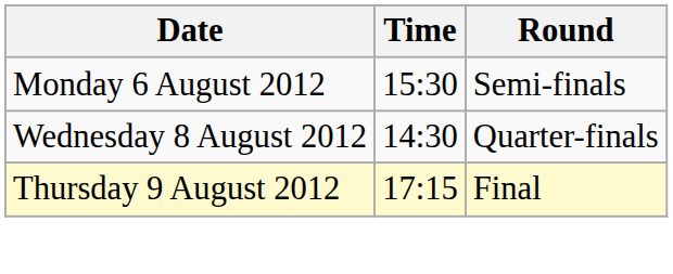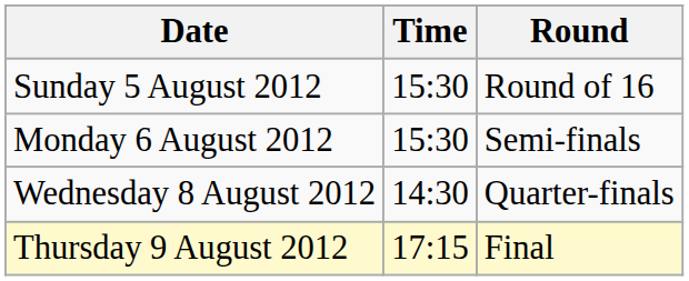 <table class="wikitable">
 <tr>
 <th>Date</th>
 <th>Time</th>
 <th>Round</th>
+</tr>
+<tr>
+<td>Sunday 5 August 2012</td>
+<td>15:30</td>
+<td>Round of 16</td>
 </tr>
 <tr>
 <td>Monday 6 August 2012</td>
 <td>15:30</td>
 <td>Semi-finals</td>
 </tr>
 <tr>
 <td>Wednesday 8 August 2012</td>
 <td>14:30</td>
 <td>Quarter-finals</td>
 </tr>
 <tr>
 <td style=background:lemonchiffon>Thursday 9 August 2012</td>
 <td style=background:lemonchiffon>17:15</td>
 <td style=background:lemonchiffon>Final</td>
 </tr>
 </table>
